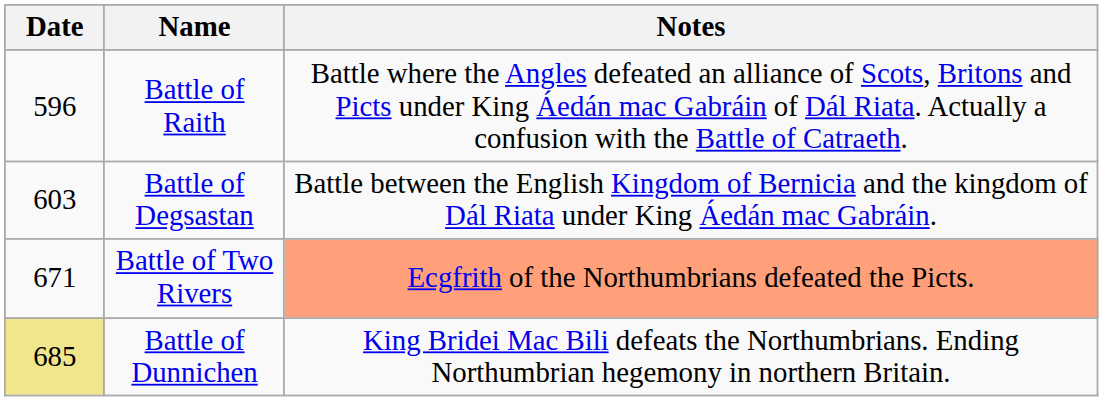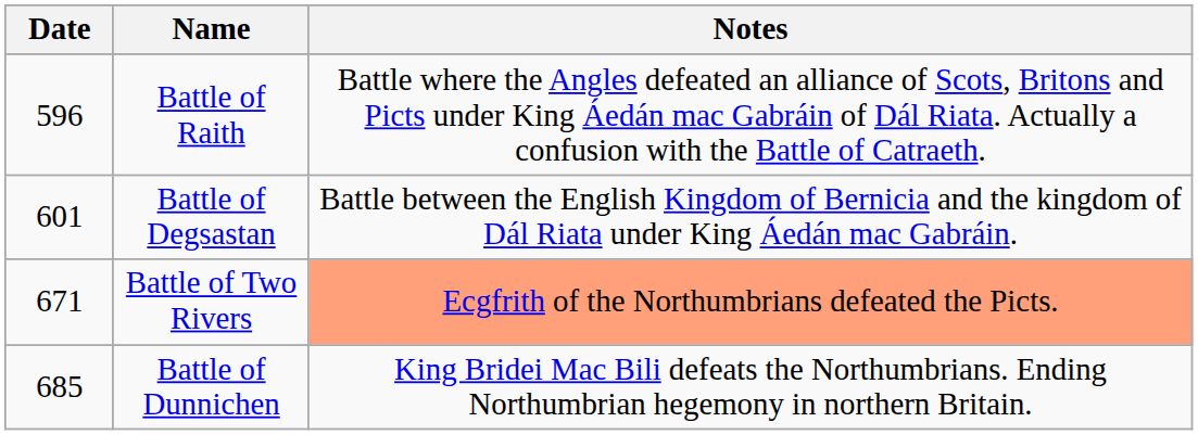 <table class="wikitable" style="text-align: center;">
 <tr>
 <th style="width:3em">Date</th>
 <th>Name</th>
 <th>Notes</th>
 </tr>
 <tr>
 <td>596</td>
 <td><a href='#'>Battle of Raith</a></td>
 <td>Battle where the <a href='#'>Angles</a> defeated an alliance of <a href='#'>Scots</a>, <a href='#'>Britons</a> and <a href='#'>Picts</a> under King <a href='#'>Áedán mac Gabráin</a> of <a href='#'>Dál Riata</a>. Actually a confusion with the <a href='#'>Battle of Catraeth</a>.</td>
 </tr>
 <tr>
-<td>603</td>
+<td>601</td>
 <td><a href='#'>Battle of Degsastan</a></td>
 <td>Battle between the English <a href='#'>Kingdom of Bernicia</a> and the kingdom of <a href='#'>Dál Riata</a> under King <a href='#'>Áedán mac Gabráin</a>.</td>
 </tr>
 <tr>
 <td>671</td>
 <td><a href='#'>Battle of Two Rivers</a></td>
 <td style="background: lightsalmon;"><a href='#'>Ecgfrith</a> of the Northumbrians defeated the Picts.</td>
 </tr>
 <tr>
-<td style="background: khaki;">685</td>
+<td>685</td>
 <td><a href='#'>Battle of Dunnichen</a></td>
 <td><a href='#'>King Bridei Mac Bili</a> defeats the Northumbrians. Ending Northumbrian hegemony in northern Britain.</td>
 </tr>
 </table>
